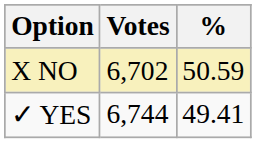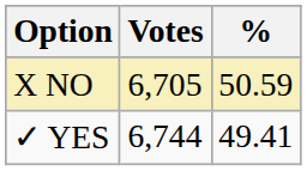 <table class="wikitable">
 <tr>
 <th>Option</th>
 <th>Votes</th>
 <th>%</th>
 </tr>
 <tr>
 <td style=background:#f8f1bd>X NO</td>
-<td style=background:#f8f1bd>6,702</td>
+<td style=background:#f8f1bd>6,705</td>
 <td style=background:#f8f1bd>50.59</td>
 </tr>
 <tr>
 <td>✓ YES</td>
 <td>6,744</td>
 <td>49.41</td>
 </tr>
 </table>
